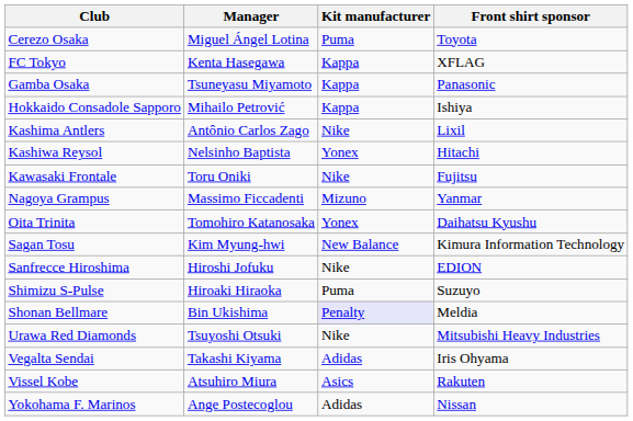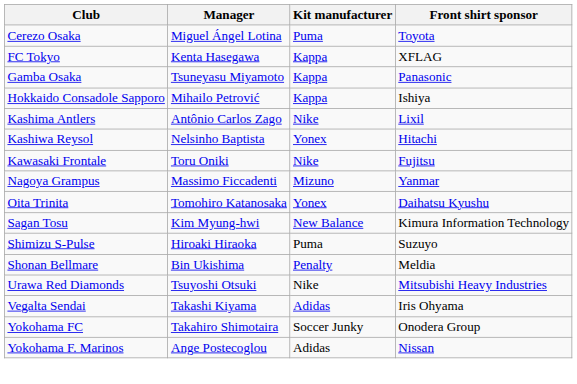 <table class="wikitable sortable">
 <tr>
 <th>Club</th>
 <th>Manager</th>
 <th>Kit manufacturer</th>
 <th>Front shirt sponsor</th>
 </tr>
 <tr>
 <td><a href='#'>Cerezo Osaka</a></td>
 <td> <a href='#'>Miguel Ángel Lotina</a></td>
 <td><a href='#'>Puma</a></td>
 <td><a href='#'>Toyota</a></td>
 </tr>
 <tr>
 <td><a href='#'>FC Tokyo</a></td>
 <td> <a href='#'>Kenta Hasegawa</a></td>
 <td><a href='#'>Kappa</a></td>
 <td>XFLAG</td>
 </tr>
 <tr>
 <td><a href='#'>Gamba Osaka</a></td>
 <td> <a href='#'>Tsuneyasu Miyamoto</a></td>
 <td><a href='#'>Kappa</a></td>
 <td><a href='#'>Panasonic</a></td>
 </tr>
 <tr>
 <td><a href='#'>Hokkaido Consadole Sapporo</a></td>
 <td> <a href='#'>Mihailo Petrović</a></td>
 <td><a href='#'>Kappa</a></td>
 <td>Ishiya</td>
 </tr>
 <tr>
 <td><a href='#'>Kashima Antlers</a></td>
 <td> <a href='#'>Antônio Carlos Zago</a></td>
 <td><a href='#'>Nike</a></td>
 <td><a href='#'>Lixil</a></td>
 </tr>
 <tr>
 <td><a href='#'>Kashiwa Reysol</a></td>
 <td> <a href='#'>Nelsinho Baptista</a></td>
 <td><a href='#'>Yonex</a></td>
 <td><a href='#'>Hitachi</a></td>
 </tr>
 <tr>
 <td><a href='#'>Kawasaki Frontale</a></td>
 <td> <a href='#'>Toru Oniki</a></td>
 <td><a href='#'>Nike</a></td>
 <td><a href='#'>Fujitsu</a></td>
 </tr>
 <tr>
 <td><a href='#'>Nagoya Grampus</a></td>
 <td> <a href='#'>Massimo Ficcadenti</a></td>
 <td><a href='#'>Mizuno</a></td>
 <td><a href='#'>Yanmar</a></td>
 </tr>
 <tr>
 <td><a href='#'>Oita Trinita</a></td>
 <td> <a href='#'>Tomohiro Katanosaka</a></td>
 <td><a href='#'>Yonex</a></td>
 <td><a href='#'>Daihatsu Kyushu</a></td>
 </tr>
 <tr>
 <td><a href='#'>Sagan Tosu</a></td>
 <td> <a href='#'>Kim Myung-hwi</a></td>
 <td><a href='#'>New Balance</a></td>
 <td>Kimura Information Technology</td>
 </tr>
 <tr>
-<td><a href='#'>Sanfrecce Hiroshima</a></td>
-<td> <a href='#'>Hiroshi Jofuku</a></td>
-<td>Nike</td>
-<td><a href='#'>EDION</a></td>
-</tr>
-<tr>
 <td><a href='#'>Shimizu S-Pulse</a></td>
 <td> <a href='#'>Hiroaki Hiraoka</a></td>
 <td>Puma</td>
 <td>Suzuyo</td>
 </tr>
 <tr>
 <td><a href='#'>Shonan Bellmare</a></td>
 <td> <a href='#'>Bin Ukishima</a></td>
-<td style="background: lavender;"><a href='#'>Penalty</a></td>
+<td><a href='#'>Penalty</a></td>
 <td>Meldia</td>
 </tr>
 <tr>
 <td><a href='#'>Urawa Red Diamonds</a></td>
 <td> <a href='#'>Tsuyoshi Otsuki</a></td>
 <td>Nike</td>
 <td><a href='#'>Mitsubishi Heavy Industries</a></td>
 </tr>
 <tr>
 <td><a href='#'>Vegalta Sendai</a></td>
 <td> <a href='#'>Takashi Kiyama</a></td>
 <td><a href='#'>Adidas</a></td>
 <td>Iris Ohyama</td>
 </tr>
 <tr>
-<td><a href='#'>Vissel Kobe</a></td>
-<td> <a href='#'>Atsuhiro Miura</a></td>
-<td><a href='#'>Asics</a></td>
-<td><a href='#'>Rakuten</a></td>
+<td><a href='#'>Yokohama FC</a></td>
+<td> <a href='#'>Takahiro Shimotaira</a></td>
+<td>Soccer Junky</td>
+<td>Onodera Group</td>
 </tr>
 <tr>
 <td><a href='#'>Yokohama F. Marinos</a></td>
 <td> <a href='#'>Ange Postecoglou</a></td>
 <td>Adidas</td>
 <td><a href='#'>Nissan</a></td>
 </tr>
 </table>
